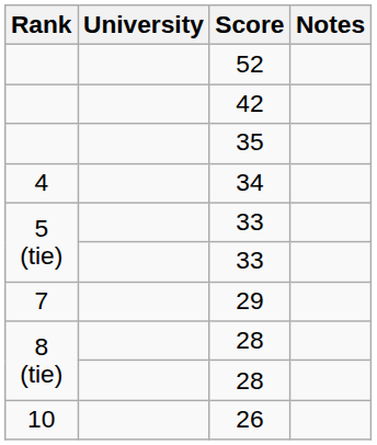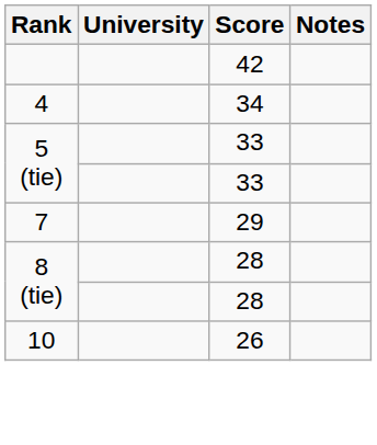 <table class="wikitable sortable" style="text-align:center">
 <tr>
 <th>Rank</th>
 <th>University</th>
 <th>Score</th>
 <th>Notes</th>
 </tr>
 <tr>
 <td></td>
 <td></td>
-<td>52</td>
-<td></td>
-</tr>
-<tr>
-<td></td>
-<td></td>
 <td>42</td>
-<td></td>
-</tr>
-<tr>
-<td></td>
-<td></td>
-<td>35</td>
 <td></td>
 </tr>
 <tr>
 <td>4</td>
 <td></td>
 <td>34</td>
 <td></td>
 </tr>
 <tr>
 <td rowspan=2>5<br>(tie)</td>
 <td></td>
 <td>33</td>
 <td></td>
 </tr>
 <tr>
 <td></td>
 <td>33</td>
 <td></td>
 </tr>
 <tr>
 <td>7</td>
 <td></td>
 <td>29</td>
 <td></td>
 </tr>
 <tr>
 <td rowspan=2>8<br>(tie)</td>
 <td></td>
 <td>28</td>
 <td></td>
 </tr>
 <tr>
 <td></td>
 <td>28</td>
 <td></td>
 </tr>
 <tr>
 <td>10</td>
 <td></td>
 <td>26</td>
 <td></td>
 </tr>
 </table>
